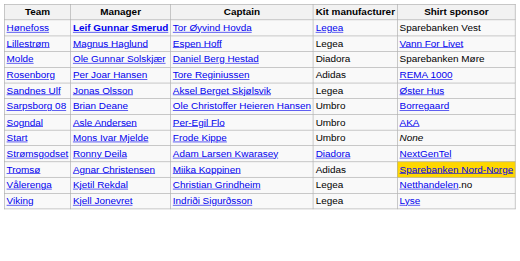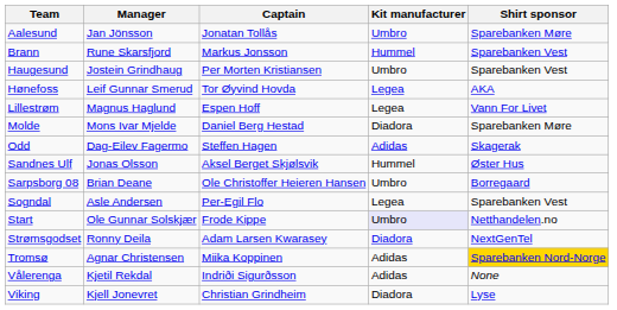 <table class="wikitable sortable" style="text-align: left;">
 <tr>
 <th>Team</th>
 <th>Manager</th>
 <th>Captain</th>
 <th>Kit manufacturer</th>
 <th>Shirt sponsor</th>
 </tr>
 <tr>
+<td><a href='#'>Aalesund</a></td>
+<td> <a href='#'>Jan Jönsson</a></td>
+<td> <a href='#'>Jonatan Tollås</a></td>
+<td><a href='#'>Umbro</a></td>
+<td><a href='#'>Sparebanken Møre</a></td>
+</tr>
+<tr>
+<td><a href='#'>Brann</a></td>
+<td> <a href='#'>Rune Skarsfjord</a></td>
+<td> <a href='#'>Markus Jonsson</a></td>
+<td><a href='#'>Hummel</a></td>
+<td><a href='#'>Sparebanken Vest</a></td>
+</tr>
+<tr>
+<td><a href='#'>Haugesund</a></td>
+<td> <a href='#'>Jostein Grindhaug</a></td>
+<td> <a href='#'>Per Morten Kristiansen</a></td>
+<td>Umbro</td>
+<td>Sparebanken Vest</td>
+</tr>
+<tr>
 <td><a href='#'>Hønefoss</a></td>
-<td><strong> <a href='#'>Leif Gunnar Smerud</a></strong></td>
+<td> <a href='#'>Leif Gunnar Smerud</a></td>
 <td> <a href='#'>Tor Øyvind Hovda</a></td>
 <td><a href='#'>Legea</a></td>
-<td>Sparebanken Vest</td>
+<td><a href='#'>AKA</a></td>
 </tr>
 <tr>
 <td><a href='#'>Lillestrøm</a></td>
 <td> <a href='#'>Magnus Haglund</a></td>
 <td> <a href='#'>Espen Hoff</a></td>
 <td>Legea</td>
 <td><a href='#'>Vann For Livet</a></td>
 </tr>
 <tr>
 <td><a href='#'>Molde</a></td>
-<td> <a href='#'>Ole Gunnar Solskjær</a></td>
+<td> <a href='#'>Mons Ivar Mjelde</a></td>
 <td> <a href='#'>Daniel Berg Hestad</a></td>
 <td>Diadora</td>
 <td>Sparebanken Møre</td>
 </tr>
 <tr>
-<td><a href='#'>Rosenborg</a></td>
-<td> <a href='#'>Per Joar Hansen</a></td>
-<td> <a href='#'>Tore Reginiussen</a></td>
-<td>Adidas</td>
-<td><a href='#'>REMA 1000</a></td>
+<td><a href='#'>Odd</a></td>
+<td> <a href='#'>Dag-Eilev Fagermo</a></td>
+<td> <a href='#'>Steffen Hagen</a></td>
+<td><a href='#'>Adidas</a></td>
+<td><a href='#'>Skagerak</a></td>
 </tr>
 <tr>
 <td><a href='#'>Sandnes Ulf</a></td>
 <td> <a href='#'>Jonas Olsson</a></td>
 <td> <a href='#'>Aksel Berget Skjølsvik</a></td>
-<td>Legea</td>
+<td>Hummel</td>
 <td><a href='#'>Øster Hus</a></td>
 </tr>
 <tr>
 <td><a href='#'>Sarpsborg 08</a></td>
 <td> <a href='#'>Brian Deane</a></td>
 <td> <a href='#'>Ole Christoffer Heieren Hansen</a></td>
 <td>Umbro</td>
 <td><a href='#'>Borregaard</a></td>
 </tr>
 <tr>
 <td><a href='#'>Sogndal</a></td>
 <td> <a href='#'>Asle Andersen</a></td>
 <td> <a href='#'>Per-Egil Flo</a></td>
-<td>Umbro</td>
-<td><a href='#'>AKA</a></td>
+<td>Legea</td>
+<td>Sparebanken Vest</td>
 </tr>
 <tr>
 <td><a href='#'>Start</a></td>
-<td> <a href='#'>Mons Ivar Mjelde</a></td>
+<td> <a href='#'>Ole Gunnar Solskjær</a></td>
 <td> <a href='#'>Frode Kippe</a></td>
-<td>Umbro</td>
-<td><em>None</em></td>
+<td style="background: lavender;">Umbro</td>
+<td><a href='#'>Netthandelen</a>.no</td>
 </tr>
 <tr>
 <td><a href='#'>Strømsgodset</a></td>
 <td> <a href='#'>Ronny Deila</a></td>
 <td> <a href='#'>Adam Larsen Kwarasey</a></td>
 <td><a href='#'>Diadora</a></td>
 <td><a href='#'>NextGenTel</a></td>
 </tr>
 <tr>
 <td><a href='#'>Tromsø</a></td>
 <td> <a href='#'>Agnar Christensen</a></td>
 <td> <a href='#'>Miika Koppinen</a></td>
 <td>Adidas</td>
 <td style="background: gold;"><a href='#'>Sparebanken Nord-Norge</a></td>
 </tr>
 <tr>
 <td><a href='#'>Vålerenga</a></td>
 <td> <a href='#'>Kjetil Rekdal</a></td>
-<td> <a href='#'>Christian Grindheim</a></td>
-<td>Legea</td>
-<td><a href='#'>Netthandelen</a>.no</td>
+<td> <a href='#'>Indriði Sigurðsson</a></td>
+<td>Adidas</td>
+<td><em>None</em></td>
 </tr>
 <tr>
 <td><a href='#'>Viking</a></td>
 <td> <a href='#'>Kjell Jonevret</a></td>
-<td> <a href='#'>Indriði Sigurðsson</a></td>
-<td>Legea</td>
+<td> <a href='#'>Christian Grindheim</a></td>
+<td>Diadora</td>
 <td><a href='#'>Lyse</a></td>
 </tr>
 </table>
